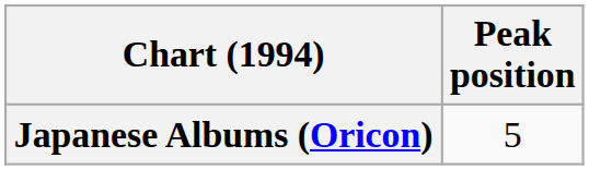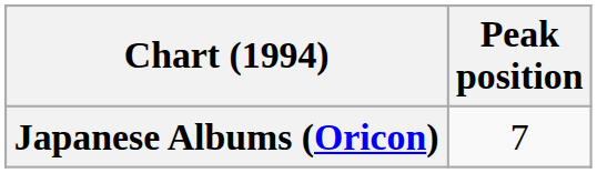 <table class="wikitable plainrowheaders" style="text-align:center">
 <tr>
 <th scope="col">Chart (1994)</th>
 <th scope="col">Peak<br>position</th>
 </tr>
 <tr>
 <th scope="row">Japanese Albums (<a href='#'>Oricon</a>)</th>
-<td>5</td>
+<td>7</td>
 </tr>
 </table>
